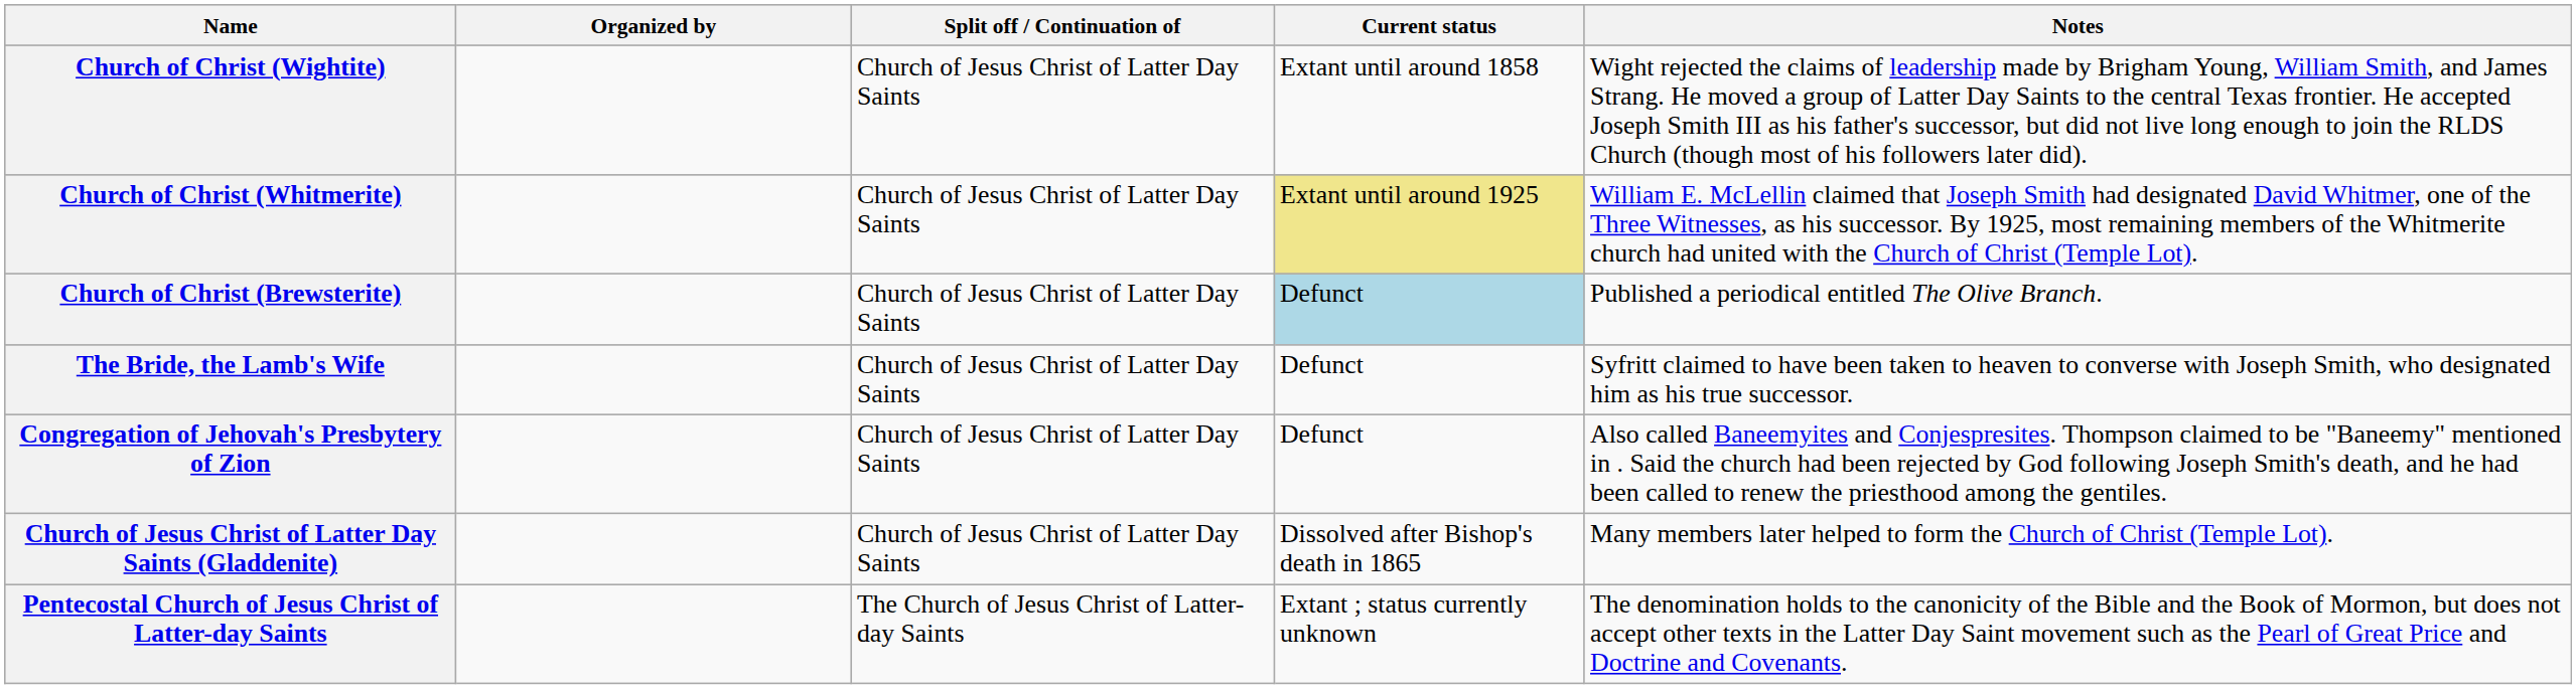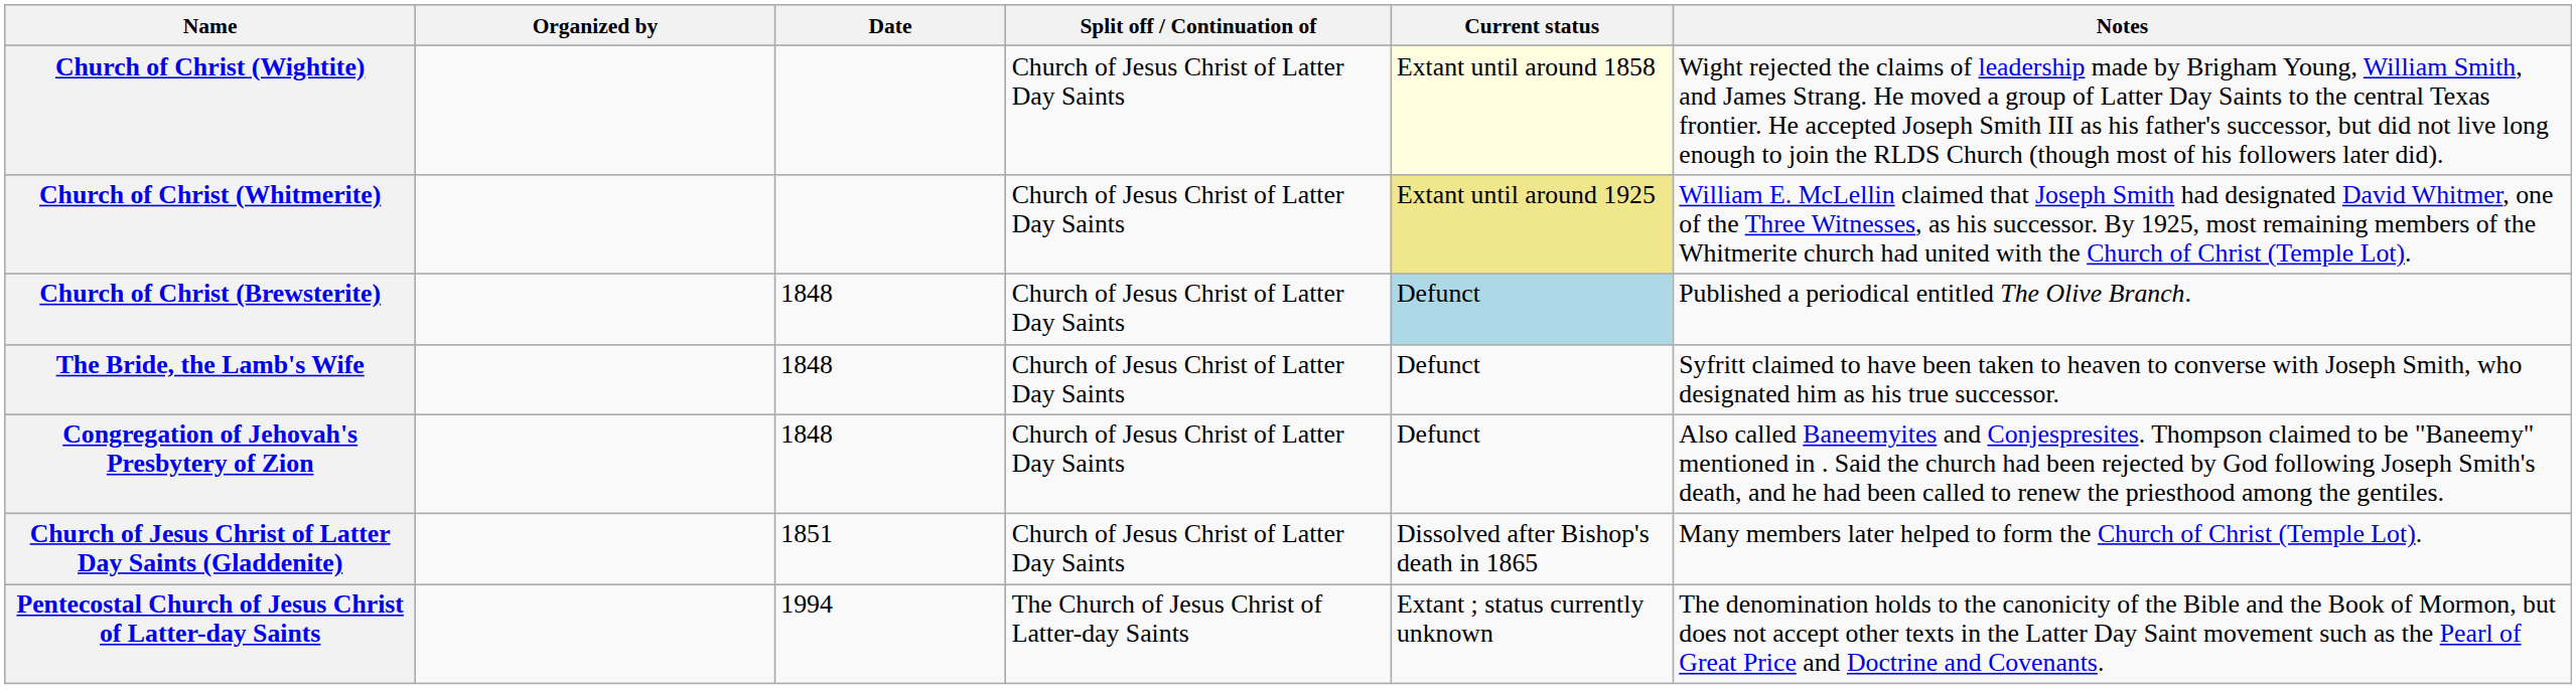 <table class="wikitable sortable" style="width: 100%;">
 <tr>
 <th width="16%"><small>Name</small></th>
 <th width="14%"><small>Organized by</small></th>
+<th width="9%"><small>Date</small></th>
 <th width="15%" class="unsortable"><small>Split off / Continuation of</small></th>
 <th width="11%" class="unsortable"><small>Current status</small></th>
 <th width="35%" class="unsortable"><small>Notes</small></th>
 </tr>
 <tr valign="top">
 <th><a href='#'>Church of Christ (Wightite)</a></th>
 <td></td>
+<td></td>
 <td>Church of Jesus Christ of Latter Day Saints</td>
-<td>Extant until around 1858</td>
+<td style="background: lightyellow;">Extant until around 1858</td>
 <td>Wight rejected the claims of <a href='#'>leadership</a> made by Brigham Young, <a href='#'>William Smith</a>, and James Strang. He moved a group of Latter Day Saints to the central Texas frontier. He accepted Joseph Smith III as his father's successor, but did not live long enough to join the RLDS Church (though most of his followers later did).</td>
 </tr>
 <tr valign="top">
 <th><a href='#'>Church of Christ (Whitmerite)</a></th>
+<td></td>
 <td></td>
 <td>Church of Jesus Christ of Latter Day Saints</td>
 <td style="background: khaki;">Extant until around 1925</td>
 <td><a href='#'>William E. McLellin</a> claimed that <a href='#'>Joseph Smith</a> had designated <a href='#'>David Whitmer</a>, one of the <a href='#'>Three Witnesses</a>, as his successor. By 1925, most remaining members of the Whitmerite church had united with the <a href='#'>Church of Christ (Temple Lot)</a>.</td>
 </tr>
 <tr valign="top">
 <th><a href='#'>Church of Christ (Brewsterite)</a></th>
 <td></td>
+<td>1848</td>
 <td>Church of Jesus Christ of Latter Day Saints</td>
 <td style="background: lightblue;">Defunct</td>
 <td>Published a periodical entitled <em>The Olive Branch</em>.</td>
 </tr>
 <tr valign="top">
 <th><a href='#'>The Bride, the Lamb's Wife</a></th>
 <td></td>
+<td>1848</td>
 <td>Church of Jesus Christ of Latter Day Saints</td>
 <td>Defunct</td>
 <td>Syfritt claimed to have been taken to heaven to converse with Joseph Smith, who designated him as his true successor.</td>
 </tr>
 <tr valign="top">
 <th><a href='#'>Congregation of Jehovah's Presbytery of Zion</a></th>
 <td></td>
+<td>1848</td>
 <td>Church of Jesus Christ of Latter Day Saints</td>
 <td>Defunct</td>
 <td>Also called <a href='#'>Baneemyites</a> and <a href='#'>Conjespresites</a>. Thompson claimed to be "Baneemy" mentioned in . Said the church had been rejected by God following Joseph Smith's death, and he had been called to renew the priesthood among the gentiles.</td>
 </tr>
 <tr valign="top">
 <th><a href='#'>Church of Jesus Christ of Latter Day Saints (Gladdenite)</a></th>
 <td></td>
+<td>1851</td>
 <td>Church of Jesus Christ of Latter Day Saints</td>
 <td>Dissolved after Bishop's death in 1865</td>
 <td>Many members later helped to form the <a href='#'>Church of Christ (Temple Lot)</a>.</td>
 </tr>
 <tr valign="top">
 <th><a href='#'>Pentecostal Church of Jesus Christ of Latter-day Saints</a></th>
 <td></td>
+<td>1994</td>
 <td>The Church of Jesus Christ of Latter-day Saints</td>
 <td>Extant ; status currently unknown</td>
 <td>The denomination holds to the canonicity of the Bible and the Book of Mormon, but does not accept other texts in the Latter Day Saint movement such as the <a href='#'>Pearl of Great Price</a> and <a href='#'>Doctrine and Covenants</a>.</td>
 </tr>
 </table>
